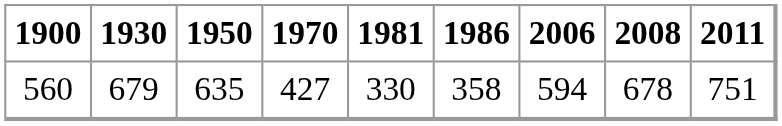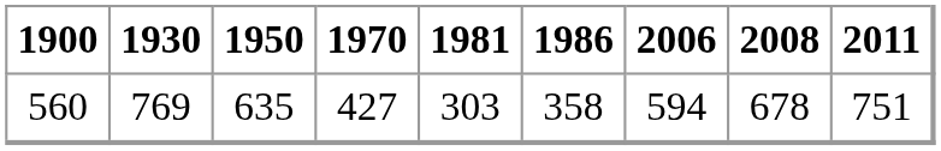 <table align="center" rules="all" cellspacing="0" cellpadding="4" style="border: 1px solid #999; border-right: 2px solid #999; border-bottom:2px solid #999">
 <tr>
 <th>1900</th>
 <th>1930</th>
 <th>1950</th>
 <th>1970</th>
 <th>1981</th>
 <th>1986</th>
 <th>2006</th>
 <th>2008</th>
 <th>2011</th>
 </tr>
 <tr>
 <td align=center>560</td>
-<td align=center>679</td>
+<td align=center>769</td>
 <td align=center>635</td>
 <td align=center>427</td>
-<td align=center>330</td>
+<td align=center>303</td>
 <td align=center>358</td>
 <td align=center>594</td>
 <td align=center>678</td>
 <td align=center>751</td>
 </tr>
 </table>
